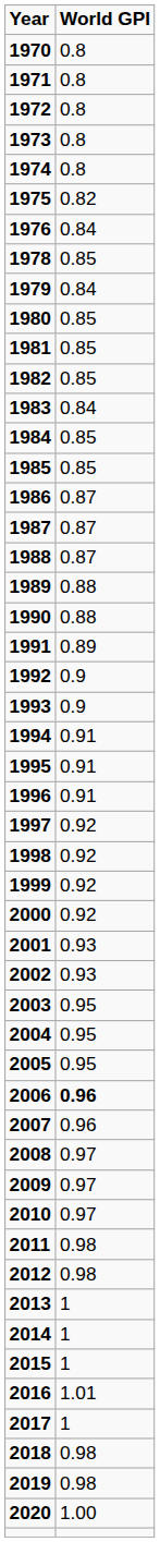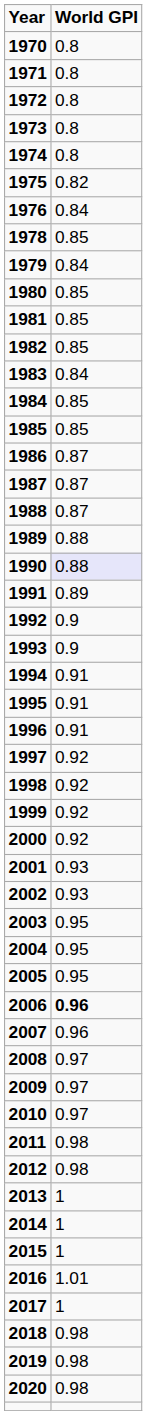 <table class="wikitable sortable mw-collapsible">
 <tr>
 <td><strong>Year</strong></td>
 <td><strong>World GPI</strong></td>
 </tr>
 <tr>
 <td><strong>1970</strong></td>
 <td>0.8</td>
 </tr>
 <tr>
 <td><strong>1971</strong></td>
 <td>0.8</td>
 </tr>
 <tr>
 <td><strong>1972</strong></td>
 <td>0.8</td>
 </tr>
 <tr>
 <td><strong>1973</strong></td>
 <td>0.8</td>
 </tr>
 <tr>
 <td><strong>1974</strong></td>
 <td>0.8</td>
 </tr>
 <tr>
 <td><strong>1975</strong></td>
 <td>0.82</td>
 </tr>
 <tr>
 <td><strong>1976</strong></td>
 <td>0.84</td>
 </tr>
 <tr>
 <td><strong>1978</strong></td>
 <td>0.85</td>
 </tr>
 <tr>
 <td><strong>1979</strong></td>
 <td>0.84</td>
 </tr>
 <tr>
 <td><strong>1980</strong></td>
 <td>0.85</td>
 </tr>
 <tr>
 <td><strong>1981</strong></td>
 <td>0.85</td>
 </tr>
 <tr>
 <td><strong>1982</strong></td>
 <td>0.85</td>
 </tr>
 <tr>
 <td><strong>1983</strong></td>
 <td>0.84</td>
 </tr>
 <tr>
 <td><strong>1984</strong></td>
 <td>0.85</td>
 </tr>
 <tr>
 <td><strong>1985</strong></td>
 <td>0.85</td>
 </tr>
 <tr>
 <td><strong>1986</strong></td>
 <td>0.87</td>
 </tr>
 <tr>
 <td><strong>1987</strong></td>
 <td>0.87</td>
 </tr>
 <tr>
 <td><strong>1988</strong></td>
 <td>0.87</td>
 </tr>
 <tr>
 <td><strong>1989</strong></td>
 <td>0.88</td>
 </tr>
 <tr>
 <td><strong>1990</strong></td>
-<td>0.88</td>
+<td style="background: lavender;">0.88</td>
 </tr>
 <tr>
 <td><strong>1991</strong></td>
 <td>0.89</td>
 </tr>
 <tr>
 <td><strong>1992</strong></td>
 <td>0.9</td>
 </tr>
 <tr>
 <td><strong>1993</strong></td>
 <td>0.9</td>
 </tr>
 <tr>
 <td><strong>1994</strong></td>
 <td>0.91</td>
 </tr>
 <tr>
 <td><strong>1995</strong></td>
 <td>0.91</td>
 </tr>
 <tr>
 <td><strong>1996</strong></td>
 <td>0.91</td>
 </tr>
 <tr>
 <td><strong>1997</strong></td>
 <td>0.92</td>
 </tr>
 <tr>
 <td><strong>1998</strong></td>
 <td>0.92</td>
 </tr>
 <tr>
 <td><strong>1999</strong></td>
 <td>0.92</td>
 </tr>
 <tr>
 <td><strong>2000</strong></td>
 <td>0.92</td>
 </tr>
 <tr>
 <td><strong>2001</strong></td>
 <td>0.93</td>
 </tr>
 <tr>
 <td><strong>2002</strong></td>
 <td>0.93</td>
 </tr>
 <tr>
 <td><strong>2003</strong></td>
 <td>0.95</td>
 </tr>
 <tr>
 <td><strong>2004</strong></td>
 <td>0.95</td>
 </tr>
 <tr>
 <td><strong>2005</strong></td>
 <td>0.95</td>
 </tr>
 <tr>
 <td><strong>2006</strong></td>
 <td><strong>0.96</strong></td>
 </tr>
 <tr>
 <td><strong>2007</strong></td>
 <td>0.96</td>
 </tr>
 <tr>
 <td><strong>2008</strong></td>
 <td>0.97</td>
 </tr>
 <tr>
 <td><strong>2009</strong></td>
 <td>0.97</td>
 </tr>
 <tr>
 <td><strong>2010</strong></td>
 <td>0.97</td>
 </tr>
 <tr>
 <td><strong>2011</strong></td>
 <td>0.98</td>
 </tr>
 <tr>
 <td><strong>2012</strong></td>
 <td>0.98</td>
 </tr>
 <tr>
 <td><strong>2013</strong></td>
 <td>1</td>
 </tr>
 <tr>
 <td><strong>2014</strong></td>
 <td>1</td>
 </tr>
 <tr>
 <td><strong>2015</strong></td>
 <td>1</td>
 </tr>
 <tr>
 <td><strong>2016</strong></td>
 <td>1.01</td>
 </tr>
 <tr>
 <td><strong>2017</strong></td>
 <td>1</td>
 </tr>
 <tr>
 <td><strong>2018</strong></td>
 <td>0.98</td>
 </tr>
 <tr>
 <td><strong>2019</strong></td>
 <td>0.98</td>
 </tr>
 <tr>
 <td><strong>2020</strong></td>
-<td>1.00</td>
+<td>0.98</td>
 </tr>
 <tr>
 <td></td>
 <td></td>
 </tr>
 </table>
